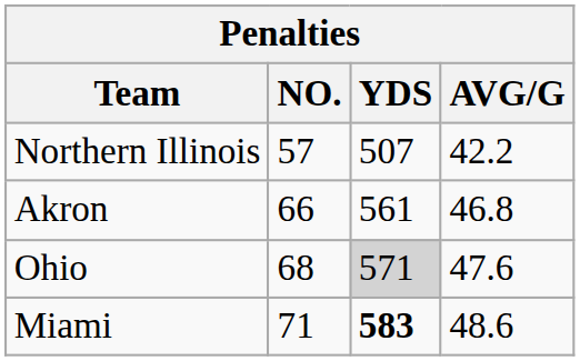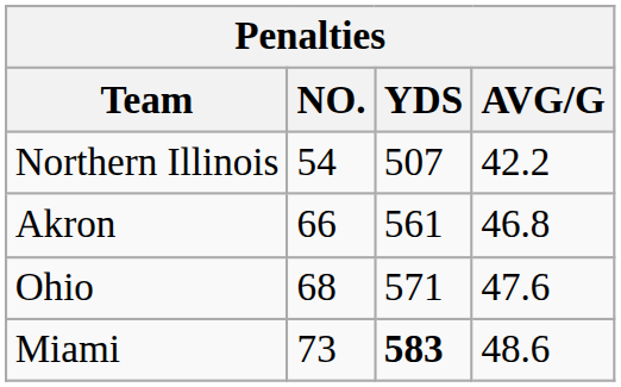 <table class="wikitable">
 <tr>
 <th colspan="7" style="text-align:center;">Penalties</th>
 </tr>
 <tr>
 <th>Team</th>
 <th>NO.</th>
 <th>YDS</th>
 <th>AVG/G</th>
 </tr>
 <tr>
 <td>Northern Illinois</td>
-<td>57</td>
+<td>54</td>
 <td>507</td>
 <td>42.2</td>
 </tr>
 <tr>
 <td>Akron</td>
 <td>66</td>
 <td>561</td>
 <td>46.8</td>
 </tr>
 <tr>
 <td>Ohio</td>
 <td>68</td>
-<td style="background: lightgrey;">571</td>
+<td>571</td>
 <td>47.6</td>
 </tr>
 <tr>
 <td>Miami</td>
-<td>71</td>
+<td>73</td>
 <td><strong>583</strong></td>
 <td>48.6</td>
 </tr>
 </table>
